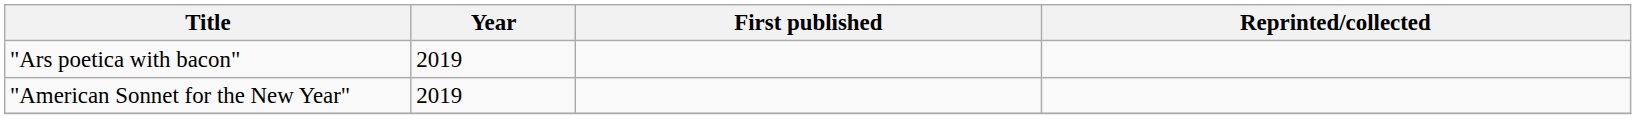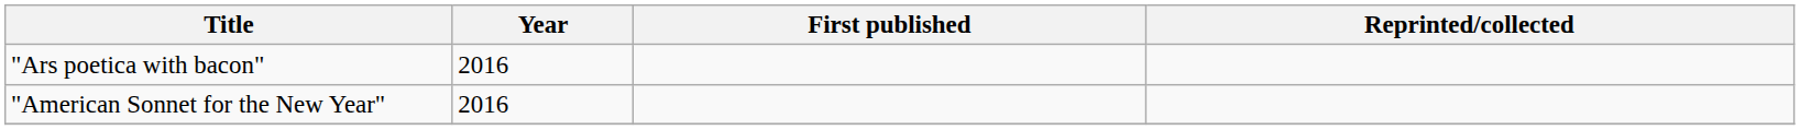 <table class='wikitable sortable' width='90%'>
 <tr>
 <th width=25%>Title</th>
 <th>Year</th>
 <th>First published</th>
 <th>Reprinted/collected</th>
 </tr>
 <tr>
 <td>"Ars poetica with bacon"</td>
-<td>2019</td>
+<td>2016</td>
 <td></td>
 <td></td>
 </tr>
 <tr>
 <td>"American Sonnet for the New Year"</td>
-<td>2019</td>
+<td>2016</td>
 <td></td>
 <td></td>
 </tr>
 <tr>
 </tr>
 </table>
